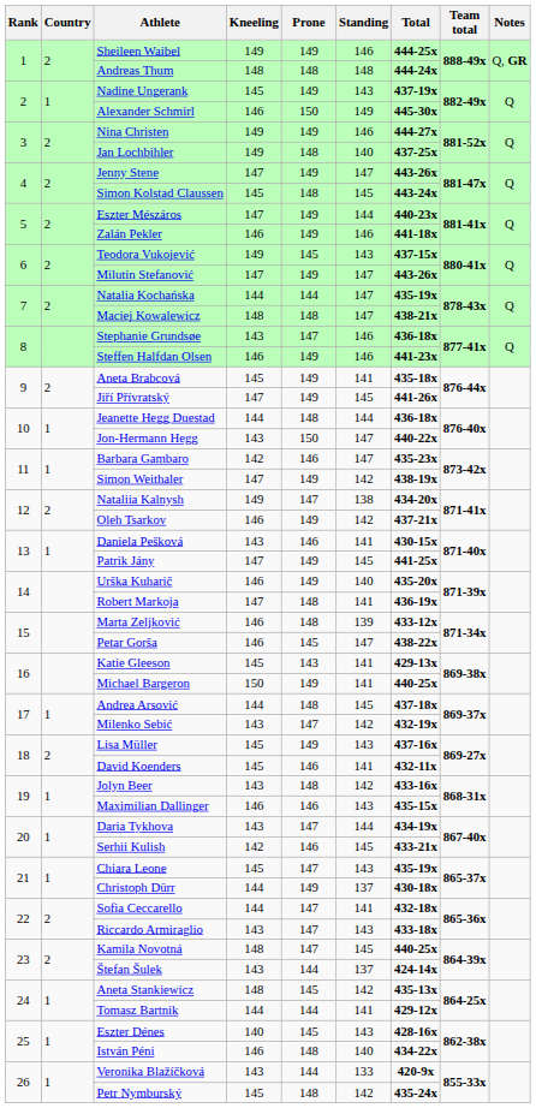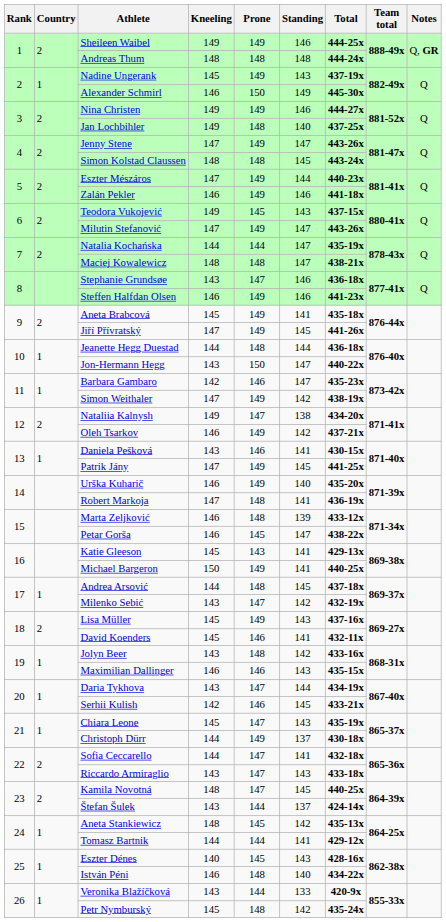 <table class="wikitable sortable" style="text-align:center">
 <tr>
 <th>Rank</th>
 <th>Country</th>
 <th>Athlete</th>
 <th width="60px">Kneeling</th>
 <th width="60px">Prone</th>
 <th width="60px">Standing</th>
 <th>Total</th>
 <th>Team<br>total</th>
 <th class=unsortable>Notes</th>
 </tr>
 <tr bgcolor=bbffbb>
 <td rowspan=2>1</td>
 <td rowspan=2 align=left> 2</td>
 <td align=left><a href='#'>Sheileen Waibel</a></td>
 <td>149</td>
 <td>149</td>
 <td>146</td>
 <td><strong>444-25x</strong></td>
 <td rowspan=2><strong>888-49x</strong></td>
 <td rowspan=2>Q, <strong>GR</strong></td>
 </tr>
 <tr bgcolor=bbffbb>
 <td align=left><a href='#'>Andreas Thum</a></td>
 <td>148</td>
 <td>148</td>
 <td>148</td>
 <td><strong>444-24x</strong></td>
 </tr>
 <tr bgcolor=bbffbb>
 <td rowspan=2>2</td>
 <td rowspan=2 align=left> 1</td>
 <td align=left><a href='#'>Nadine Ungerank</a></td>
 <td>145</td>
 <td>149</td>
 <td>143</td>
 <td><strong>437-19x</strong></td>
 <td rowspan=2><strong>882-49x</strong></td>
 <td rowspan=2>Q</td>
 </tr>
 <tr bgcolor=bbffbb>
 <td align=left><a href='#'>Alexander Schmirl</a></td>
 <td>146</td>
 <td>150</td>
 <td>149</td>
 <td><strong>445-30x</strong></td>
 </tr>
 <tr bgcolor=bbffbb>
 <td rowspan=2>3</td>
 <td rowspan=2 align=left> 2</td>
 <td align=left><a href='#'>Nina Christen</a></td>
 <td>149</td>
 <td>149</td>
 <td>146</td>
 <td><strong>444-27x</strong></td>
 <td rowspan=2><strong>881-52x</strong></td>
 <td rowspan=2>Q</td>
 </tr>
 <tr bgcolor=bbffbb>
 <td align=left><a href='#'>Jan Lochbihler</a></td>
 <td>149</td>
 <td>148</td>
 <td>140</td>
 <td><strong>437-25x</strong></td>
 </tr>
 <tr bgcolor=bbffbb>
 <td rowspan=2>4</td>
 <td rowspan=2 align=left> 2</td>
 <td align=left><a href='#'>Jenny Stene</a></td>
 <td>147</td>
 <td>149</td>
 <td>147</td>
 <td><strong>443-26x</strong></td>
 <td rowspan=2><strong>881-47x</strong></td>
 <td rowspan=2>Q</td>
 </tr>
 <tr bgcolor=bbffbb>
 <td align=left><a href='#'>Simon Kolstad Claussen</a></td>
-<td>145</td>
+<td>148</td>
 <td>148</td>
 <td>145</td>
 <td><strong>443-24x</strong></td>
 </tr>
 <tr bgcolor=bbffbb>
 <td rowspan=2>5</td>
 <td rowspan=2 align=left> 2</td>
 <td align=left><a href='#'>Eszter Mészáros</a></td>
 <td>147</td>
 <td>149</td>
 <td>144</td>
 <td><strong>440-23x</strong></td>
 <td rowspan=2><strong>881-41x</strong></td>
 <td rowspan=2>Q</td>
 </tr>
 <tr bgcolor=bbffbb>
 <td align=left><a href='#'>Zalán Pekler</a></td>
 <td>146</td>
 <td>149</td>
 <td>146</td>
 <td><strong>441-18x</strong></td>
 </tr>
 <tr bgcolor=bbffbb>
 <td rowspan=2>6</td>
 <td rowspan=2 align=left> 2</td>
 <td align=left><a href='#'>Teodora Vukojević</a></td>
 <td>149</td>
 <td>145</td>
 <td>143</td>
 <td><strong>437-15x</strong></td>
 <td rowspan=2><strong>880-41x</strong></td>
 <td rowspan=2>Q</td>
 </tr>
 <tr bgcolor=bbffbb>
 <td align=left><a href='#'>Milutin Stefanović</a></td>
 <td>147</td>
 <td>149</td>
 <td>147</td>
 <td><strong>443-26x</strong></td>
 </tr>
 <tr bgcolor=bbffbb>
 <td rowspan=2>7</td>
 <td rowspan=2 align=left> 2</td>
 <td align=left><a href='#'>Natalia Kochańska</a></td>
 <td>144</td>
 <td>144</td>
 <td>147</td>
 <td><strong>435-19x</strong></td>
 <td rowspan=2><strong>878-43x</strong></td>
 <td rowspan=2>Q</td>
 </tr>
 <tr bgcolor=bbffbb>
 <td align=left><a href='#'>Maciej Kowalewicz</a></td>
 <td>148</td>
 <td>148</td>
 <td>147</td>
 <td><strong>438-21x</strong></td>
 </tr>
 <tr bgcolor=bbffbb>
 <td rowspan=2>8</td>
 <td rowspan=2 align=left></td>
 <td align=left><a href='#'>Stephanie Grundsøe</a></td>
 <td>143</td>
 <td>147</td>
 <td>146</td>
 <td><strong>436-18x</strong></td>
 <td rowspan=2><strong>877-41x</strong></td>
 <td rowspan=2>Q</td>
 </tr>
 <tr bgcolor=bbffbb>
 <td align=left><a href='#'>Steffen Halfdan Olsen</a></td>
 <td>146</td>
 <td>149</td>
 <td>146</td>
 <td><strong>441-23x</strong></td>
 </tr>
 <tr>
 <td rowspan=2>9</td>
 <td rowspan=2 align=left> 2</td>
 <td align=left><a href='#'>Aneta Brabcová</a></td>
 <td>145</td>
 <td>149</td>
 <td>141</td>
 <td><strong>435-18x</strong></td>
 <td rowspan=2><strong>876-44x</strong></td>
 <td rowspan=2></td>
 </tr>
 <tr>
 <td align=left><a href='#'>Jiří Přívratský</a></td>
 <td>147</td>
 <td>149</td>
 <td>145</td>
 <td><strong>441-26x</strong></td>
 </tr>
 <tr>
 <td rowspan=2>10</td>
 <td rowspan=2 align=left> 1</td>
 <td align=left><a href='#'>Jeanette Hegg Duestad</a></td>
 <td>144</td>
 <td>148</td>
 <td>144</td>
 <td><strong>436-18x</strong></td>
 <td rowspan=2><strong>876-40x</strong></td>
 <td rowspan=2></td>
 </tr>
 <tr>
 <td align=left><a href='#'>Jon-Hermann Hegg</a></td>
 <td>143</td>
 <td>150</td>
 <td>147</td>
 <td><strong>440-22x</strong></td>
 </tr>
 <tr>
 <td rowspan=2>11</td>
 <td rowspan=2 align=left> 1</td>
 <td align=left><a href='#'>Barbara Gambaro</a></td>
 <td>142</td>
 <td>146</td>
 <td>147</td>
 <td><strong>435-23x</strong></td>
 <td rowspan=2><strong>873-42x</strong></td>
 <td rowspan=2></td>
 </tr>
 <tr>
 <td align=left><a href='#'>Simon Weithaler</a></td>
 <td>147</td>
 <td>149</td>
 <td>142</td>
 <td><strong>438-19x</strong></td>
 </tr>
 <tr>
 <td rowspan=2>12</td>
 <td rowspan=2 align=left> 2</td>
 <td align=left><a href='#'>Nataliia Kalnysh</a></td>
 <td>149</td>
 <td>147</td>
 <td>138</td>
 <td><strong>434-20x</strong></td>
 <td rowspan=2><strong>871-41x</strong></td>
 <td rowspan=2></td>
 </tr>
 <tr>
 <td align=left><a href='#'>Oleh Tsarkov</a></td>
 <td>146</td>
 <td>149</td>
 <td>142</td>
 <td><strong>437-21x</strong></td>
 </tr>
 <tr>
 <td rowspan=2>13</td>
 <td rowspan=2 align=left> 1</td>
 <td align=left><a href='#'>Daniela Pešková</a></td>
 <td>143</td>
 <td>146</td>
 <td>141</td>
 <td><strong>430-15x</strong></td>
 <td rowspan=2><strong>871-40x</strong></td>
 <td rowspan=2></td>
 </tr>
 <tr>
 <td align=left><a href='#'>Patrik Jány</a></td>
 <td>147</td>
 <td>149</td>
 <td>145</td>
 <td><strong>441-25x</strong></td>
 </tr>
 <tr>
 <td rowspan=2>14</td>
 <td rowspan=2 align=left></td>
 <td align=left><a href='#'>Urška Kuharič</a></td>
 <td>146</td>
 <td>149</td>
 <td>140</td>
 <td><strong>435-20x</strong></td>
 <td rowspan=2><strong>871-39x</strong></td>
 <td rowspan=2></td>
 </tr>
 <tr>
 <td align=left><a href='#'>Robert Markoja</a></td>
 <td>147</td>
 <td>148</td>
 <td>141</td>
 <td><strong>436-19x</strong></td>
 </tr>
 <tr>
 <td rowspan=2>15</td>
 <td rowspan=2 align=left></td>
 <td align=left><a href='#'>Marta Zeljković</a></td>
 <td>146</td>
 <td>148</td>
 <td>139</td>
 <td><strong>433-12x</strong></td>
 <td rowspan=2><strong>871-34x</strong></td>
 <td rowspan=2></td>
 </tr>
 <tr>
 <td align=left><a href='#'>Petar Gorša</a></td>
 <td>146</td>
 <td>145</td>
 <td>147</td>
 <td><strong>438-22x</strong></td>
 </tr>
 <tr>
 <td rowspan=2>16</td>
 <td rowspan=2 align=left></td>
 <td align=left><a href='#'>Katie Gleeson</a></td>
 <td>145</td>
 <td>143</td>
 <td>141</td>
 <td><strong>429-13x</strong></td>
 <td rowspan=2><strong>869-38x</strong></td>
 <td rowspan=2></td>
 </tr>
 <tr>
 <td align=left><a href='#'>Michael Bargeron</a></td>
 <td>150</td>
 <td>149</td>
 <td>141</td>
 <td><strong>440-25x</strong></td>
 </tr>
 <tr>
 <td rowspan=2>17</td>
 <td rowspan=2 align=left> 1</td>
 <td align=left><a href='#'>Andrea Arsović</a></td>
 <td>144</td>
 <td>148</td>
 <td>145</td>
 <td><strong>437-18x</strong></td>
 <td rowspan=2><strong>869-37x</strong></td>
 <td rowspan=2></td>
 </tr>
 <tr>
 <td align=left><a href='#'>Milenko Sebić</a></td>
 <td>143</td>
 <td>147</td>
 <td>142</td>
 <td><strong>432-19x</strong></td>
 </tr>
 <tr>
 <td rowspan=2>18</td>
 <td rowspan=2 align=left> 2</td>
 <td align=left><a href='#'>Lisa Müller</a></td>
 <td>145</td>
 <td>149</td>
 <td>143</td>
 <td><strong>437-16x</strong></td>
 <td rowspan=2><strong>869-27x</strong></td>
 <td rowspan=2></td>
 </tr>
 <tr>
 <td align=left><a href='#'>David Koenders</a></td>
 <td>145</td>
 <td>146</td>
 <td>141</td>
 <td><strong>432-11x</strong></td>
 </tr>
 <tr>
 <td rowspan=2>19</td>
 <td rowspan=2 align=left> 1</td>
 <td align=left><a href='#'>Jolyn Beer</a></td>
 <td>143</td>
 <td>148</td>
 <td>142</td>
 <td><strong>433-16x</strong></td>
 <td rowspan=2><strong>868-31x</strong></td>
 <td rowspan=2></td>
 </tr>
 <tr>
 <td align=left><a href='#'>Maximilian Dallinger</a></td>
 <td>146</td>
 <td>146</td>
 <td>143</td>
 <td><strong>435-15x</strong></td>
 </tr>
 <tr>
 <td rowspan=2>20</td>
 <td rowspan=2 align=left> 1</td>
 <td align=left><a href='#'>Daria Tykhova</a></td>
 <td>143</td>
 <td>147</td>
 <td>144</td>
 <td><strong>434-19x</strong></td>
 <td rowspan=2><strong>867-40x</strong></td>
 <td rowspan=2></td>
 </tr>
 <tr>
 <td align=left><a href='#'>Serhii Kulish</a></td>
 <td>142</td>
 <td>146</td>
 <td>145</td>
 <td><strong>433-21x</strong></td>
 </tr>
 <tr>
 <td rowspan=2>21</td>
 <td rowspan=2 align=left> 1</td>
 <td align=left><a href='#'>Chiara Leone</a></td>
 <td>145</td>
 <td>147</td>
 <td>143</td>
 <td><strong>435-19x</strong></td>
 <td rowspan=2><strong>865-37x</strong></td>
 <td rowspan=2></td>
 </tr>
 <tr>
 <td align=left><a href='#'>Christoph Dürr</a></td>
 <td>144</td>
 <td>149</td>
 <td>137</td>
 <td><strong>430-18x</strong></td>
 </tr>
 <tr>
 <td rowspan=2>22</td>
 <td rowspan=2 align=left> 2</td>
 <td align=left><a href='#'>Sofia Ceccarello</a></td>
 <td>144</td>
 <td>147</td>
 <td>141</td>
 <td><strong>432-18x</strong></td>
 <td rowspan=2><strong>865-36x</strong></td>
 <td rowspan=2></td>
 </tr>
 <tr>
 <td align=left><a href='#'>Riccardo Armiraglio</a></td>
 <td>143</td>
 <td>147</td>
 <td>143</td>
 <td><strong>433-18x</strong></td>
 </tr>
 <tr>
 <td rowspan=2>23</td>
 <td rowspan=2 align=left> 2</td>
 <td align=left><a href='#'>Kamila Novotná</a></td>
 <td>148</td>
 <td>147</td>
 <td>145</td>
 <td><strong>440-25x</strong></td>
 <td rowspan=2><strong>864-39x</strong></td>
 <td rowspan=2></td>
 </tr>
 <tr>
 <td align=left><a href='#'>Štefan Šulek</a></td>
 <td>143</td>
 <td>144</td>
 <td>137</td>
 <td><strong>424-14x</strong></td>
 </tr>
 <tr>
 <td rowspan=2>24</td>
 <td rowspan=2 align=left> 1</td>
 <td align=left><a href='#'>Aneta Stankiewicz</a></td>
 <td>148</td>
 <td>145</td>
 <td>142</td>
 <td><strong>435-13x</strong></td>
 <td rowspan=2><strong>864-25x</strong></td>
 <td rowspan=2></td>
 </tr>
 <tr>
 <td align=left><a href='#'>Tomasz Bartnik</a></td>
 <td>144</td>
 <td>144</td>
 <td>141</td>
 <td><strong>429-12x</strong></td>
 </tr>
 <tr>
 <td rowspan=2>25</td>
 <td rowspan=2 align=left> 1</td>
 <td align=left><a href='#'>Eszter Dénes</a></td>
 <td>140</td>
 <td>145</td>
 <td>143</td>
 <td><strong>428-16x</strong></td>
 <td rowspan=2><strong>862-38x</strong></td>
 <td rowspan=2></td>
 </tr>
 <tr>
 <td align=left><a href='#'>István Péni</a></td>
 <td>146</td>
 <td>148</td>
 <td>140</td>
 <td><strong>434-22x</strong></td>
 </tr>
 <tr>
 <td rowspan=2>26</td>
 <td rowspan=2 align=left> 1</td>
 <td align=left><a href='#'>Veronika Blažíčková</a></td>
 <td>143</td>
 <td>144</td>
 <td>133</td>
 <td><strong>420-9x</strong></td>
 <td rowspan=2><strong>855-33x</strong></td>
 <td rowspan=2></td>
 </tr>
 <tr>
 <td align=left><a href='#'>Petr Nymburský</a></td>
 <td>145</td>
 <td>148</td>
 <td>142</td>
 <td><strong>435-24x</strong></td>
 </tr>
 </table>
